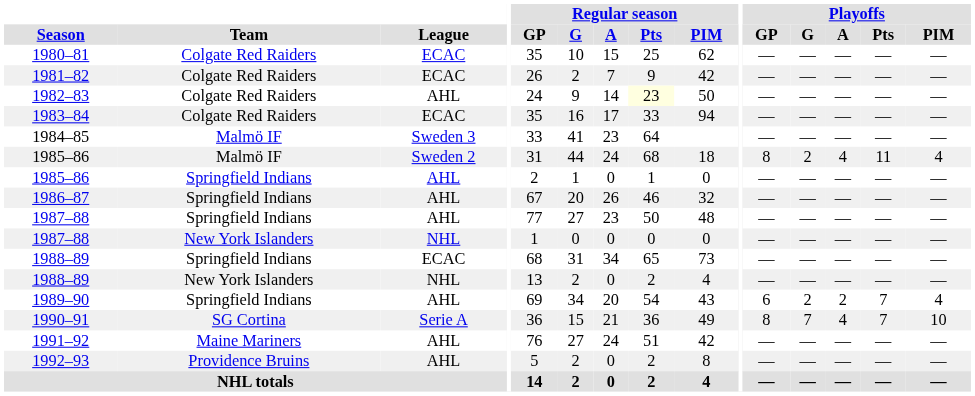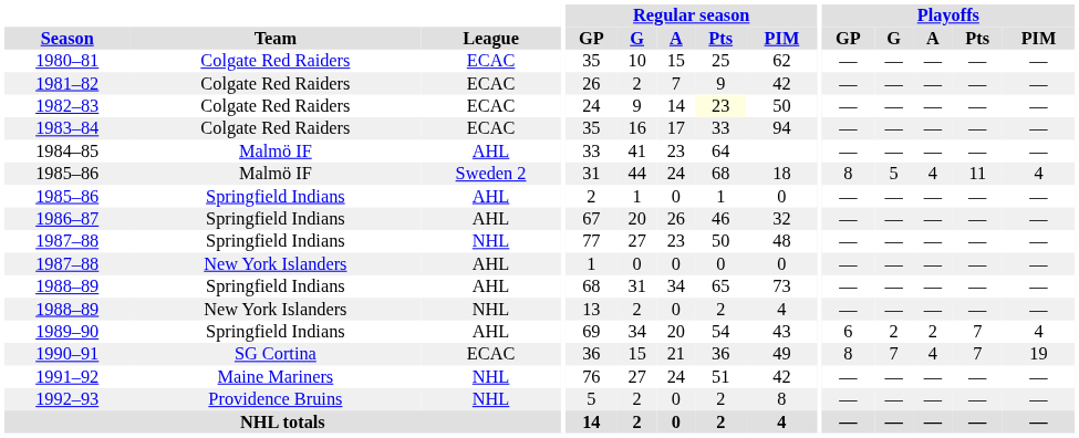 <table border="0" cellpadding="1" cellspacing="0" style="text-align:center; width:75%">
 <tr bgcolor="#e0e0e0">
 <th colspan="3" bgcolor="#ffffff"></th>
 <th rowspan="99" bgcolor="#ffffff"></th>
 <th colspan="5"><a href='#'>Regular season</a></th>
 <th rowspan="99" bgcolor="#ffffff"></th>
 <th colspan="5"><a href='#'>Playoffs</a></th>
 </tr>
 <tr bgcolor="#e0e0e0">
 <th><a href='#'>Season</a></th>
 <th>Team</th>
 <th>League</th>
 <th>GP</th>
 <th><a href='#'>G</a></th>
 <th><a href='#'>A</a></th>
 <th><a href='#'>Pts</a></th>
 <th><a href='#'>PIM</a></th>
 <th>GP</th>
 <th>G</th>
 <th>A</th>
 <th>Pts</th>
 <th>PIM</th>
 </tr>
 <tr>
 <td><a href='#'>1980–81</a></td>
 <td><a href='#'>Colgate Red Raiders</a></td>
 <td><a href='#'>ECAC</a></td>
 <td>35</td>
 <td>10</td>
 <td>15</td>
 <td>25</td>
 <td>62</td>
 <td>—</td>
 <td>—</td>
 <td>—</td>
 <td>—</td>
 <td>—</td>
 </tr>
 <tr bgcolor="#f0f0f0">
 <td><a href='#'>1981–82</a></td>
 <td>Colgate Red Raiders</td>
 <td>ECAC</td>
 <td>26</td>
 <td>2</td>
 <td>7</td>
 <td>9</td>
 <td>42</td>
 <td>—</td>
 <td>—</td>
 <td>—</td>
 <td>—</td>
 <td>—</td>
 </tr>
 <tr>
 <td><a href='#'>1982–83</a></td>
 <td>Colgate Red Raiders</td>
-<td>AHL</td>
+<td>ECAC</td>
 <td>24</td>
 <td>9</td>
 <td>14</td>
 <td style="background: lightyellow;">23</td>
 <td>50</td>
 <td>—</td>
 <td>—</td>
 <td>—</td>
 <td>—</td>
 <td>—</td>
 </tr>
 <tr bgcolor="#f0f0f0">
 <td><a href='#'>1983–84</a></td>
 <td>Colgate Red Raiders</td>
 <td>ECAC</td>
 <td>35</td>
 <td>16</td>
 <td>17</td>
 <td>33</td>
 <td>94</td>
 <td>—</td>
 <td>—</td>
 <td>—</td>
 <td>—</td>
 <td>—</td>
 </tr>
 <tr>
 <td>1984–85</td>
 <td><a href='#'>Malmö IF</a></td>
-<td><a href='#'>Sweden 3</a></td>
+<td><a href='#'>AHL</a></td>
 <td>33</td>
 <td>41</td>
 <td>23</td>
 <td>64</td>
 <td></td>
 <td>—</td>
 <td>—</td>
 <td>—</td>
 <td>—</td>
 <td>—</td>
 </tr>
 <tr bgcolor="#f0f0f0">
 <td>1985–86</td>
 <td>Malmö IF</td>
 <td><a href='#'>Sweden 2</a></td>
 <td>31</td>
 <td>44</td>
 <td>24</td>
 <td>68</td>
 <td>18</td>
 <td>8</td>
-<td>2</td>
+<td>5</td>
 <td>4</td>
 <td>11</td>
 <td>4</td>
 </tr>
 <tr>
 <td><a href='#'>1985–86</a></td>
 <td><a href='#'>Springfield Indians</a></td>
 <td><a href='#'>AHL</a></td>
 <td>2</td>
 <td>1</td>
 <td>0</td>
 <td>1</td>
 <td>0</td>
 <td>—</td>
 <td>—</td>
 <td>—</td>
 <td>—</td>
 <td>—</td>
 </tr>
 <tr bgcolor="#f0f0f0">
 <td><a href='#'>1986–87</a></td>
 <td>Springfield Indians</td>
 <td>AHL</td>
 <td>67</td>
 <td>20</td>
 <td>26</td>
 <td>46</td>
 <td>32</td>
 <td>—</td>
 <td>—</td>
 <td>—</td>
 <td>—</td>
 <td>—</td>
 </tr>
 <tr>
 <td><a href='#'>1987–88</a></td>
 <td>Springfield Indians</td>
-<td>AHL</td>
+<td><a href='#'>NHL</a></td>
 <td>77</td>
 <td>27</td>
 <td>23</td>
 <td>50</td>
 <td>48</td>
 <td>—</td>
 <td>—</td>
 <td>—</td>
 <td>—</td>
 <td>—</td>
 </tr>
 <tr bgcolor="#f0f0f0">
 <td><a href='#'>1987–88</a></td>
 <td><a href='#'>New York Islanders</a></td>
-<td><a href='#'>NHL</a></td>
+<td>AHL</td>
 <td>1</td>
 <td>0</td>
 <td>0</td>
 <td>0</td>
 <td>0</td>
 <td>—</td>
 <td>—</td>
 <td>—</td>
 <td>—</td>
 <td>—</td>
 </tr>
 <tr>
 <td><a href='#'>1988–89</a></td>
 <td>Springfield Indians</td>
-<td>ECAC</td>
+<td>AHL</td>
 <td>68</td>
 <td>31</td>
 <td>34</td>
 <td>65</td>
 <td>73</td>
 <td>—</td>
 <td>—</td>
 <td>—</td>
 <td>—</td>
 <td>—</td>
 </tr>
 <tr bgcolor="#f0f0f0">
 <td><a href='#'>1988–89</a></td>
 <td>New York Islanders</td>
 <td>NHL</td>
 <td>13</td>
 <td>2</td>
 <td>0</td>
 <td>2</td>
 <td>4</td>
 <td>—</td>
 <td>—</td>
 <td>—</td>
 <td>—</td>
 <td>—</td>
 </tr>
 <tr>
 <td><a href='#'>1989–90</a></td>
 <td>Springfield Indians</td>
 <td>AHL</td>
 <td>69</td>
 <td>34</td>
 <td>20</td>
 <td>54</td>
 <td>43</td>
 <td>6</td>
 <td>2</td>
 <td>2</td>
 <td>7</td>
 <td>4</td>
 </tr>
 <tr bgcolor="#f0f0f0">
 <td><a href='#'>1990–91</a></td>
 <td><a href='#'>SG Cortina</a></td>
-<td><a href='#'>Serie A</a></td>
+<td>ECAC</td>
 <td>36</td>
 <td>15</td>
 <td>21</td>
 <td>36</td>
 <td>49</td>
 <td>8</td>
 <td>7</td>
 <td>4</td>
 <td>7</td>
-<td>10</td>
+<td>19</td>
 </tr>
 <tr>
 <td><a href='#'>1991–92</a></td>
 <td><a href='#'>Maine Mariners</a></td>
-<td>AHL</td>
+<td><a href='#'>NHL</a></td>
 <td>76</td>
 <td>27</td>
 <td>24</td>
 <td>51</td>
 <td>42</td>
 <td>—</td>
 <td>—</td>
 <td>—</td>
 <td>—</td>
 <td>—</td>
 </tr>
 <tr bgcolor="#f0f0f0">
 <td><a href='#'>1992–93</a></td>
 <td><a href='#'>Providence Bruins</a></td>
-<td>AHL</td>
+<td><a href='#'>NHL</a></td>
 <td>5</td>
 <td>2</td>
 <td>0</td>
 <td>2</td>
 <td>8</td>
 <td>—</td>
 <td>—</td>
 <td>—</td>
 <td>—</td>
 <td>—</td>
 </tr>
 <tr ALIGN="center" bgcolor="#e0e0e0">
 <th colspan="3">NHL totals</th>
 <th>14</th>
 <th>2</th>
 <th>0</th>
 <th>2</th>
 <th>4</th>
 <th>—</th>
 <th>—</th>
 <th>—</th>
 <th>—</th>
 <th>—</th>
 </tr>
 </table>
